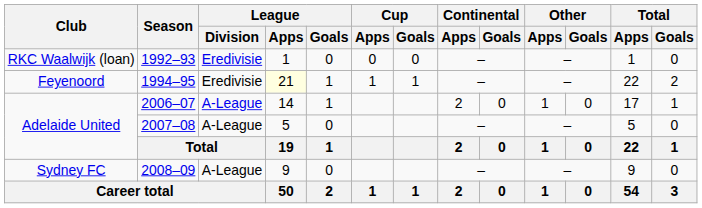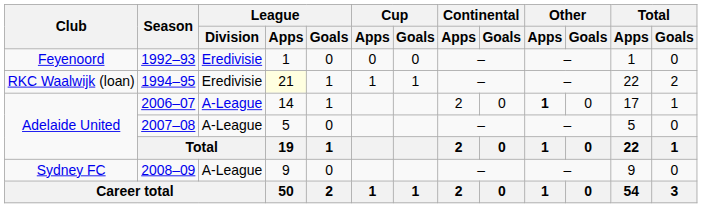 <table class="wikitable" style="text-align:center">
 <tr>
 <th rowspan="2">Club</th>
 <th rowspan="2">Season</th>
 <th colspan="3">League</th>
 <th colspan="2">Cup</th>
 <th colspan="2">Continental</th>
 <th colspan="2">Other</th>
 <th colspan="2">Total</th>
 </tr>
 <tr>
 <th>Division</th>
 <th>Apps</th>
 <th>Goals</th>
 <th>Apps</th>
 <th>Goals</th>
 <th>Apps</th>
 <th>Goals</th>
 <th>Apps</th>
 <th>Goals</th>
 <th>Apps</th>
 <th>Goals</th>
 </tr>
 <tr>
-<td><a href='#'>RKC Waalwijk</a> (loan)</td>
+<td><a href='#'>Feyenoord</a></td>
 <td><a href='#'>1992–93</a></td>
 <td><a href='#'>Eredivisie</a></td>
 <td>1</td>
 <td>0</td>
 <td>0</td>
 <td>0</td>
 <td colspan="2">–</td>
 <td colspan="2">–</td>
 <td>1</td>
 <td>0</td>
 </tr>
 <tr>
-<td><a href='#'>Feyenoord</a></td>
+<td><a href='#'>RKC Waalwijk</a> (loan)</td>
 <td><a href='#'>1994–95</a></td>
 <td>Eredivisie</td>
 <td style="background: lightyellow;">21</td>
 <td>1</td>
 <td>1</td>
 <td>1</td>
 <td colspan="2">–</td>
 <td colspan="2">–</td>
 <td>22</td>
 <td>2</td>
 </tr>
 <tr>
 <td rowspan="3"><a href='#'>Adelaide United</a></td>
 <td><a href='#'>2006–07</a></td>
 <td><a href='#'>A-League</a></td>
 <td>14</td>
 <td>1</td>
 <td></td>
 <td></td>
 <td>2</td>
 <td>0</td>
-<td>1</td>
+<td><strong>1</strong></td>
 <td>0</td>
 <td>17</td>
 <td>1</td>
 </tr>
 <tr>
 <td><a href='#'>2007–08</a></td>
 <td>A-League</td>
 <td>5</td>
 <td>0</td>
 <td></td>
 <td></td>
 <td colspan="2">–</td>
 <td colspan="2">–</td>
 <td>5</td>
 <td>0</td>
 </tr>
 <tr>
 <th colspan="2">Total</th>
 <th>19</th>
 <th>1</th>
 <th></th>
 <th></th>
 <th>2</th>
 <th>0</th>
 <th>1</th>
 <th>0</th>
 <th>22</th>
 <th>1</th>
 </tr>
 <tr>
 <td><a href='#'>Sydney FC</a></td>
 <td><a href='#'>2008–09</a></td>
 <td>A-League</td>
 <td>9</td>
 <td>0</td>
 <td></td>
 <td></td>
 <td colspan="2">–</td>
 <td colspan="2">–</td>
 <td>9</td>
 <td>0</td>
 </tr>
 <tr>
 <th colspan="3">Career total</th>
 <th>50</th>
 <th>2</th>
 <th>1</th>
 <th>1</th>
 <th>2</th>
 <th>0</th>
 <th>1</th>
 <th>0</th>
 <th>54</th>
 <th>3</th>
 </tr>
 </table>
